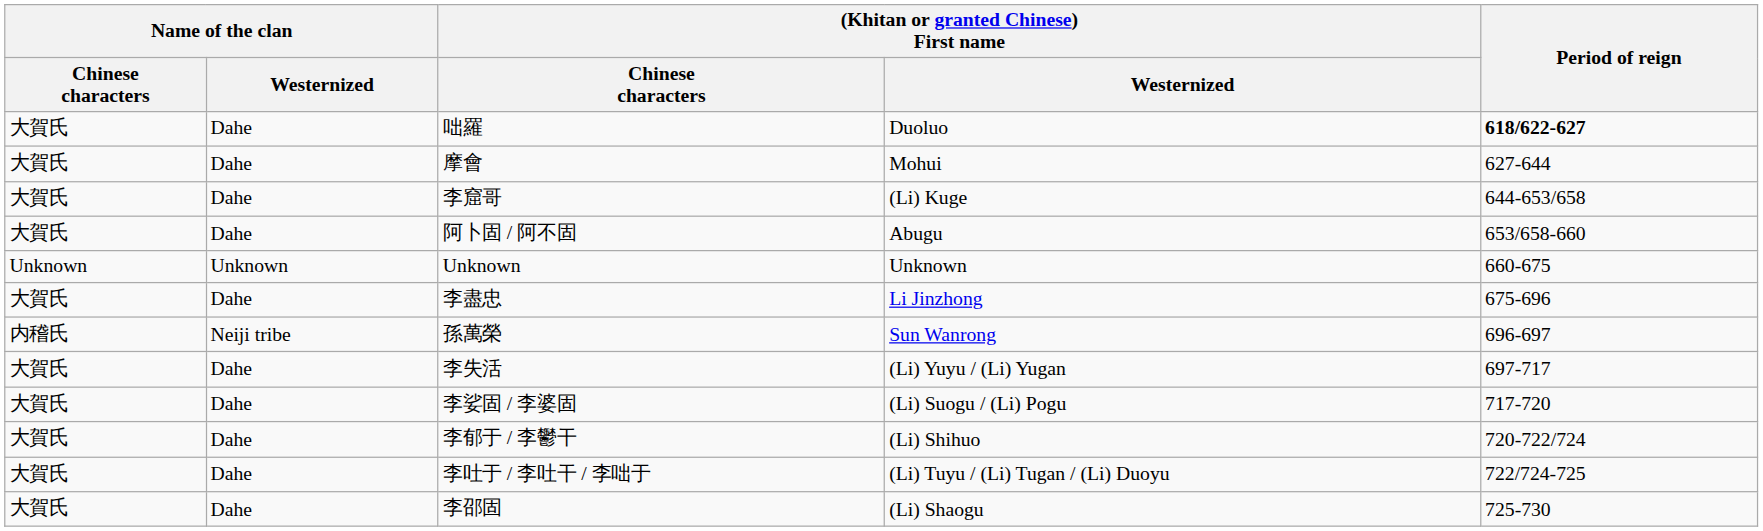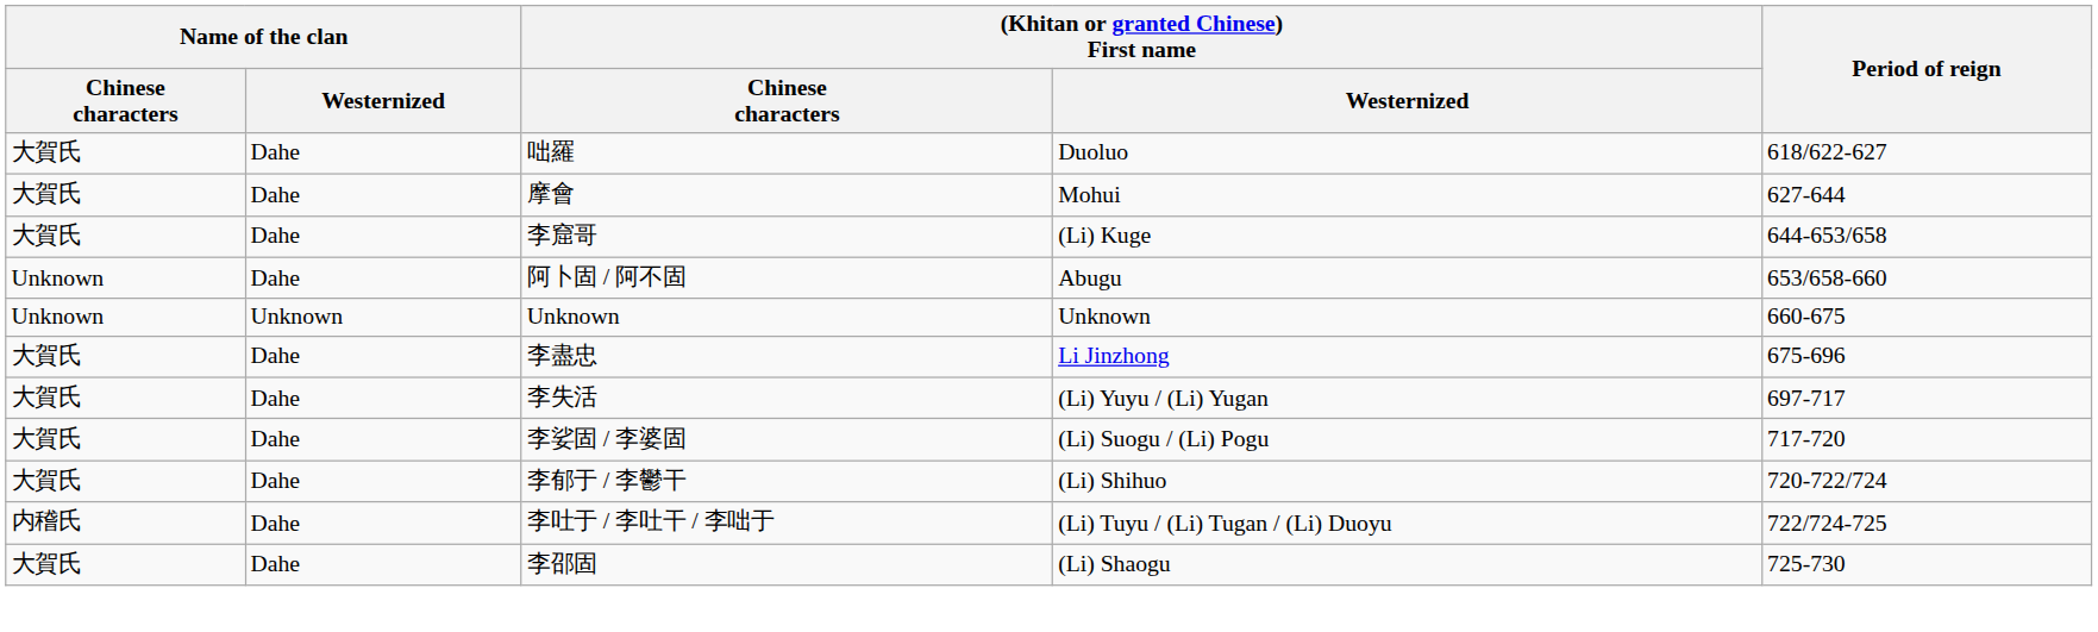 <table class="wikitable" style="margin:auto;width:90%;">
 <tr>
 <th colspan=2>Name of the clan</th>
 <th colspan=2>(Khitan or <a href='#'>granted Chinese</a>)<br> First name</th>
 <th rowspan=2>Period of reign</th>
 </tr>
 <tr>
 <th>Chinese <br>characters</th>
 <th>Westernized</th>
 <th>Chinese <br>characters</th>
 <th>Westernized</th>
 </tr>
 <tr>
 <td>大賀氏</td>
 <td>Dahe</td>
 <td>咄羅</td>
 <td>Duoluo</td>
-<td><strong>618/622-627</strong></td>
+<td>618/622-627</td>
 </tr>
 <tr>
 <td>大賀氏</td>
 <td>Dahe</td>
 <td>摩會</td>
 <td>Mohui</td>
 <td>627-644</td>
 </tr>
 <tr>
 <td>大賀氏</td>
 <td>Dahe</td>
 <td>李窟哥</td>
 <td>(Li) Kuge</td>
 <td>644-653/658</td>
 </tr>
 <tr>
-<td>大賀氏</td>
+<td>Unknown</td>
 <td>Dahe</td>
 <td>阿卜固 / 阿不固</td>
 <td>Abugu</td>
 <td>653/658-660</td>
 </tr>
 <tr>
 <td>Unknown</td>
 <td>Unknown</td>
 <td>Unknown</td>
 <td>Unknown</td>
 <td>660-675</td>
 </tr>
 <tr>
 <td>大賀氏</td>
 <td>Dahe</td>
 <td>李盡忠</td>
 <td><a href='#'>Li Jinzhong</a></td>
 <td>675-696</td>
-</tr>
-<tr>
-<td>内稽氏</td>
-<td>Neiji tribe</td>
-<td>孫萬榮</td>
-<td><a href='#'>Sun Wanrong</a></td>
-<td>696-697</td>
 </tr>
 <tr>
 <td>大賀氏</td>
 <td>Dahe</td>
 <td>李失活</td>
 <td>(Li) Yuyu / (Li) Yugan</td>
 <td>697-717</td>
 </tr>
 <tr>
 <td>大賀氏</td>
 <td>Dahe</td>
 <td>李娑固 / 李婆固</td>
 <td>(Li) Suogu / (Li) Pogu</td>
 <td>717-720</td>
 </tr>
 <tr>
 <td>大賀氏</td>
 <td>Dahe</td>
 <td>李郁于 / 李鬱干</td>
 <td>(Li) Shihuo</td>
 <td>720-722/724</td>
 </tr>
 <tr>
-<td>大賀氏</td>
+<td>内稽氏</td>
 <td>Dahe</td>
 <td>李吐于 / 李吐干 / 李咄于</td>
 <td>(Li) Tuyu / (Li) Tugan / (Li) Duoyu</td>
 <td>722/724-725</td>
 </tr>
 <tr>
 <td>大賀氏</td>
 <td>Dahe</td>
 <td>李邵固</td>
 <td>(Li) Shaogu</td>
 <td>725-730</td>
 </tr>
 </table>
